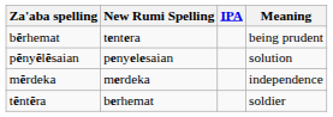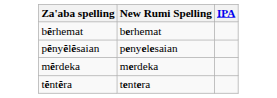 <table class="wikitable" style="margin: 1em auto 1em auto;">
 <tr>
 <th>Za'aba spelling</th>
 <th>New Rumi Spelling</th>
 <th><a href='#'>IPA</a></th>
-<th>Meaning</th>
 </tr>
 <tr>
 <td>b<strong>ĕ</strong>rhemat</td>
-<td>t<strong>e</strong>nt<strong>e</strong>ra</td>
+<td>b<strong>e</strong>rhemat</td>
 <td></td>
-<td>being prudent</td>
 </tr>
 <tr>
 <td>p<strong>ĕ</strong>ny<strong>ĕ</strong>l<strong>ĕ</strong>saian</td>
 <td>p<strong>e</strong>ny<strong>e</strong>l<strong>e</strong>saian</td>
 <td></td>
-<td>solution</td>
 </tr>
 <tr>
 <td>m<strong>ĕ</strong>rdeka</td>
 <td>m<strong>e</strong>rdeka</td>
 <td></td>
-<td>independence</td>
 </tr>
 <tr>
 <td>t<strong>ĕ</strong>nt<strong>ĕ</strong>ra</td>
-<td>b<strong>e</strong>rhemat</td>
+<td>t<strong>e</strong>nt<strong>e</strong>ra</td>
 <td></td>
-<td>soldier</td>
 </tr>
 </table>
